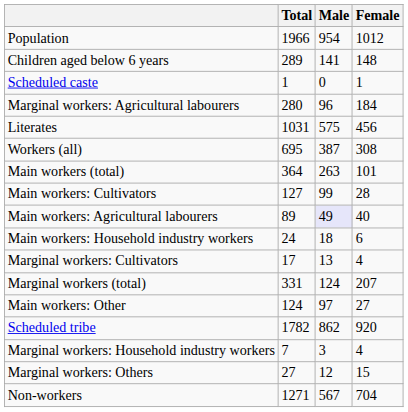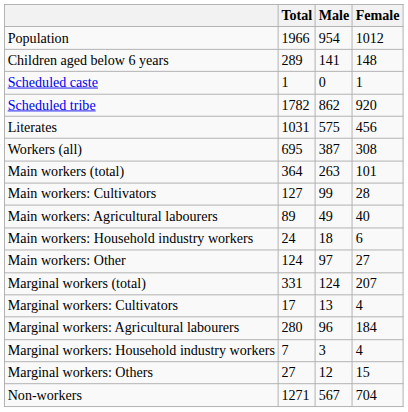 <table class="wikitable sortable">
 <tr>
 <th></th>
 <th>Total</th>
 <th>Male</th>
 <th>Female</th>
 </tr>
 <tr>
 <td>Population</td>
 <td>1966</td>
 <td>954</td>
 <td>1012</td>
 </tr>
 <tr>
 <td>Children aged below 6 years</td>
 <td>289</td>
 <td>141</td>
 <td>148</td>
 </tr>
 <tr>
 <td><a href='#'>Scheduled caste</a></td>
 <td>1</td>
 <td>0</td>
 <td>1</td>
 </tr>
 <tr>
-<td>Marginal workers: Agricultural labourers</td>
-<td>280</td>
-<td>96</td>
-<td>184</td>
+<td><a href='#'>Scheduled tribe</a></td>
+<td>1782</td>
+<td>862</td>
+<td>920</td>
 </tr>
 <tr>
 <td>Literates</td>
 <td>1031</td>
 <td>575</td>
 <td>456</td>
 </tr>
 <tr>
 <td>Workers (all)</td>
 <td>695</td>
 <td>387</td>
 <td>308</td>
 </tr>
 <tr>
 <td>Main workers (total)</td>
 <td>364</td>
 <td>263</td>
 <td>101</td>
 </tr>
 <tr>
 <td>Main workers: Cultivators</td>
 <td>127</td>
 <td>99</td>
 <td>28</td>
 </tr>
 <tr>
 <td>Main workers: Agricultural labourers</td>
 <td>89</td>
-<td style="background: lavender;">49</td>
+<td>49</td>
 <td>40</td>
 </tr>
 <tr>
 <td>Main workers: Household industry workers</td>
 <td>24</td>
 <td>18</td>
 <td>6</td>
 </tr>
 <tr>
-<td>Marginal workers: Cultivators</td>
-<td>17</td>
-<td>13</td>
-<td>4</td>
+<td>Main workers: Other</td>
+<td>124</td>
+<td>97</td>
+<td>27</td>
 </tr>
 <tr>
 <td>Marginal workers (total)</td>
 <td>331</td>
 <td>124</td>
 <td>207</td>
 </tr>
 <tr>
-<td>Main workers: Other</td>
-<td>124</td>
-<td>97</td>
-<td>27</td>
+<td>Marginal workers: Cultivators</td>
+<td>17</td>
+<td>13</td>
+<td>4</td>
 </tr>
 <tr>
-<td><a href='#'>Scheduled tribe</a></td>
-<td>1782</td>
-<td>862</td>
-<td>920</td>
+<td>Marginal workers: Agricultural labourers</td>
+<td>280</td>
+<td>96</td>
+<td>184</td>
 </tr>
 <tr>
 <td>Marginal workers: Household industry workers</td>
 <td>7</td>
 <td>3</td>
 <td>4</td>
 </tr>
 <tr>
 <td>Marginal workers: Others</td>
 <td>27</td>
 <td>12</td>
 <td>15</td>
 </tr>
 <tr>
 <td>Non-workers</td>
 <td>1271</td>
 <td>567</td>
 <td>704</td>
 </tr>
 </table>
